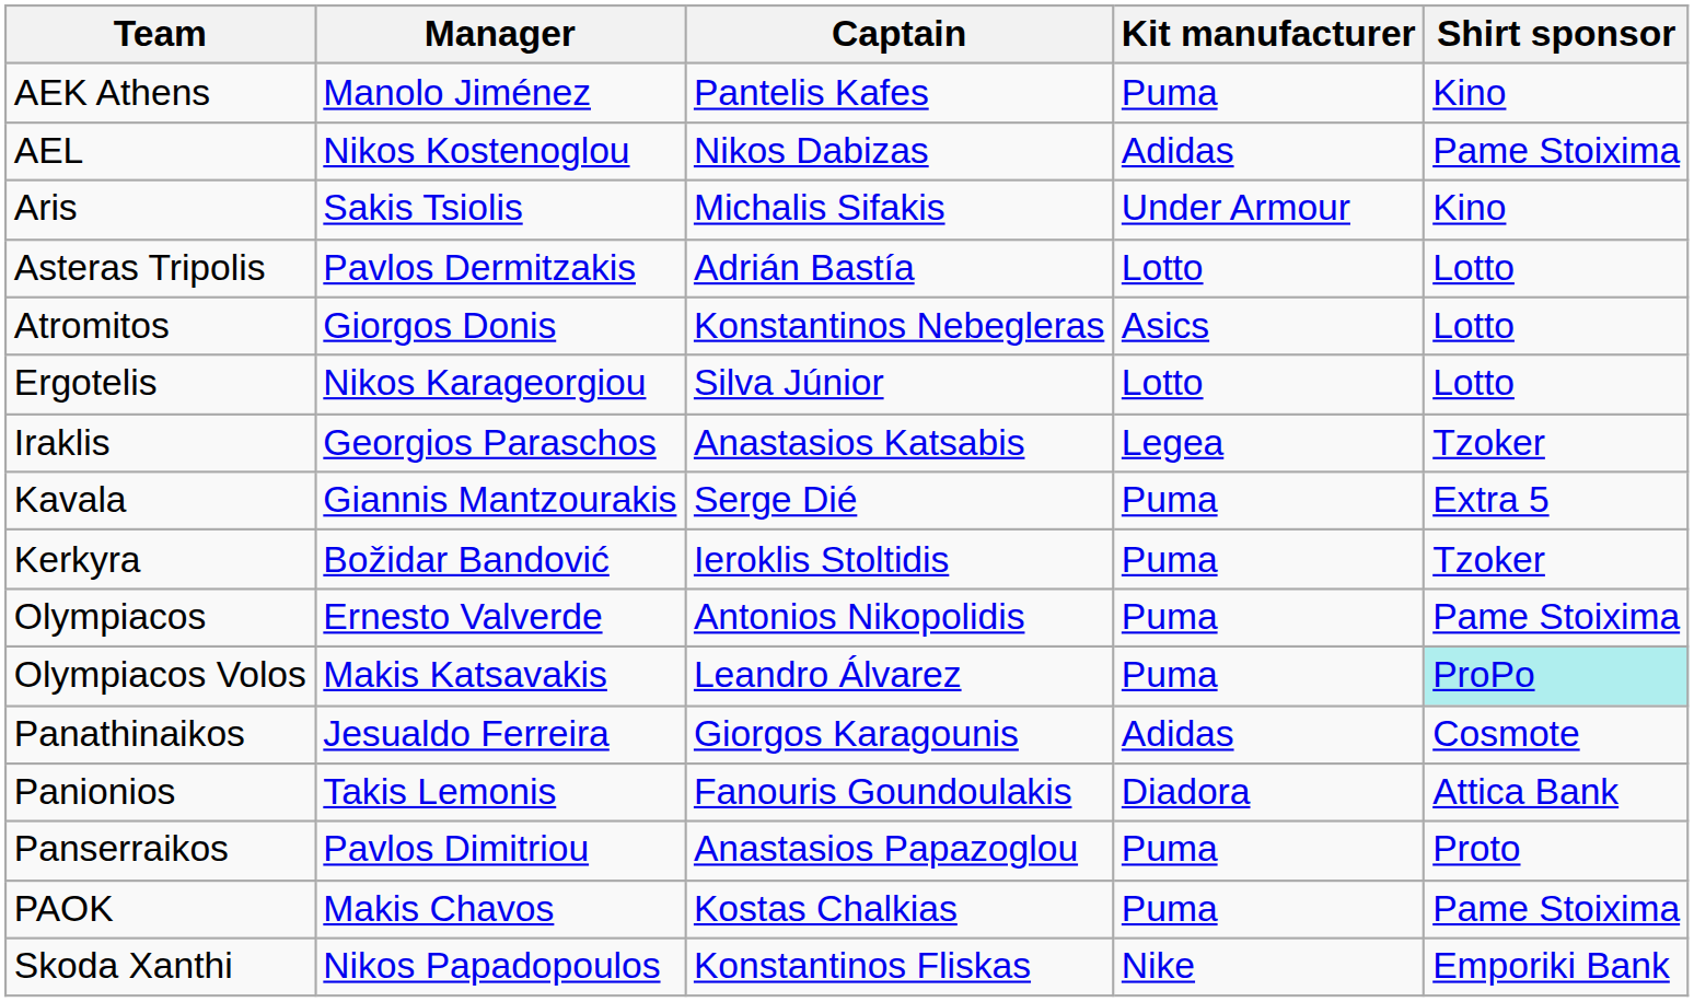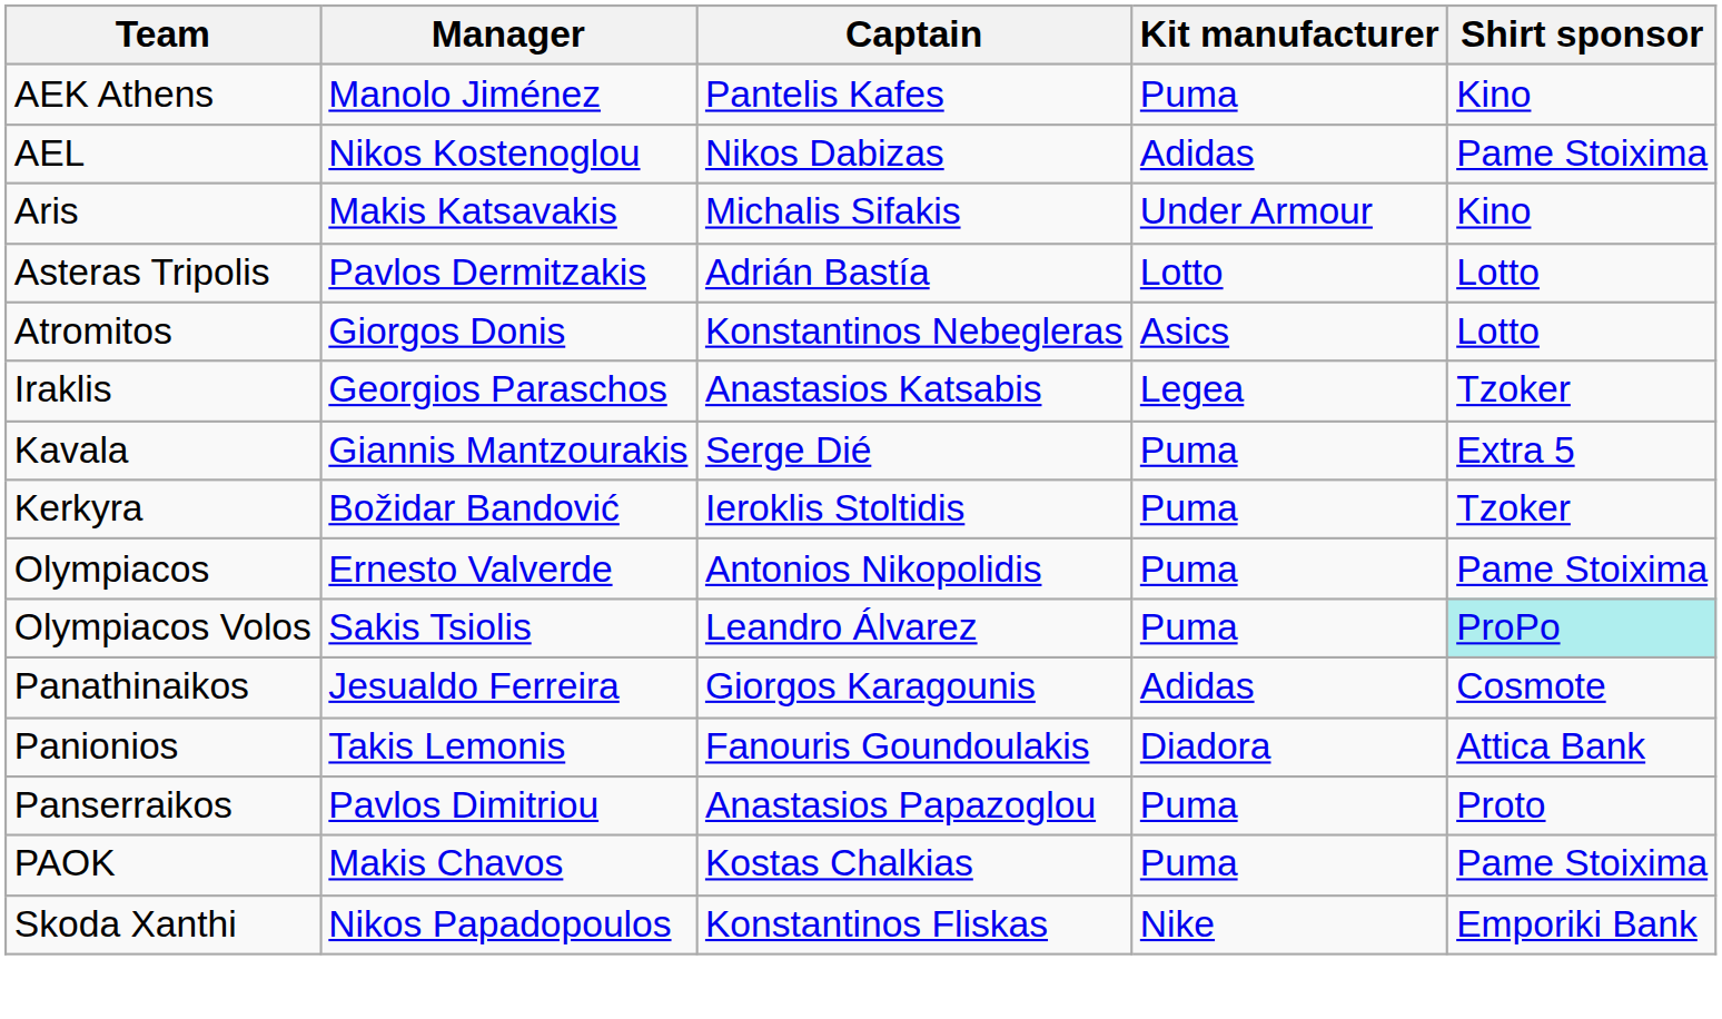 <table class="wikitable sortable">
 <tr>
 <th>Team</th>
 <th>Manager</th>
 <th>Captain</th>
 <th>Kit manufacturer</th>
 <th>Shirt sponsor</th>
 </tr>
 <tr>
 <td>AEK Athens</td>
 <td> <a href='#'>Manolo Jiménez</a></td>
 <td> <a href='#'>Pantelis Kafes</a></td>
 <td><a href='#'>Puma</a></td>
 <td><a href='#'>Κino</a></td>
 </tr>
 <tr>
 <td>AEL</td>
 <td> <a href='#'>Nikos Kostenoglou</a></td>
 <td> <a href='#'>Nikos Dabizas</a></td>
 <td><a href='#'>Adidas</a></td>
 <td><a href='#'>Pame Stoixima</a></td>
 </tr>
 <tr>
 <td>Aris</td>
-<td> <a href='#'>Sakis Tsiolis</a></td>
+<td> <a href='#'>Makis Katsavakis</a></td>
 <td> <a href='#'>Michalis Sifakis</a></td>
 <td><a href='#'>Under Armour</a></td>
 <td><a href='#'>Κino</a></td>
 </tr>
 <tr>
 <td>Asteras Tripolis</td>
 <td> <a href='#'>Pavlos Dermitzakis</a></td>
 <td> <a href='#'>Adrián Bastía</a></td>
 <td><a href='#'>Lotto</a></td>
 <td><a href='#'>Lotto</a></td>
 </tr>
 <tr>
 <td>Atromitos</td>
 <td> <a href='#'>Giorgos Donis</a></td>
 <td> <a href='#'>Konstantinos Nebegleras</a></td>
 <td><a href='#'>Asics</a></td>
-<td><a href='#'>Lotto</a></td>
-</tr>
-<tr>
-<td>Ergotelis</td>
-<td> <a href='#'>Nikos Karageorgiou</a></td>
-<td> <a href='#'>Silva Júnior</a></td>
-<td><a href='#'>Lotto</a></td>
 <td><a href='#'>Lotto</a></td>
 </tr>
 <tr>
 <td>Iraklis</td>
 <td> <a href='#'>Georgios Paraschos</a></td>
 <td> <a href='#'>Anastasios Katsabis</a></td>
 <td><a href='#'>Legea</a></td>
 <td><a href='#'>Tzoker</a></td>
 </tr>
 <tr>
 <td>Kavala</td>
 <td> <a href='#'>Giannis Mantzourakis</a></td>
 <td> <a href='#'>Serge Dié</a></td>
 <td><a href='#'>Puma</a></td>
 <td><a href='#'>Extra 5</a></td>
 </tr>
 <tr>
 <td>Kerkyra</td>
 <td> <a href='#'>Božidar Bandović</a></td>
 <td> <a href='#'>Ieroklis Stoltidis</a></td>
 <td><a href='#'>Puma</a></td>
 <td><a href='#'>Tzoker</a></td>
 </tr>
 <tr>
 <td>Olympiacos</td>
 <td> <a href='#'>Ernesto Valverde</a></td>
 <td> <a href='#'>Antonios Nikopolidis</a></td>
 <td><a href='#'>Puma</a></td>
 <td><a href='#'>Pame Stoixima</a></td>
 </tr>
 <tr>
 <td>Olympiacos Volos</td>
-<td> <a href='#'>Makis Katsavakis</a></td>
+<td> <a href='#'>Sakis Tsiolis</a></td>
 <td> <a href='#'>Leandro Álvarez</a></td>
 <td><a href='#'>Puma</a></td>
 <td style="background: paleturquoise;"><a href='#'>ProPo</a></td>
 </tr>
 <tr>
 <td>Panathinaikos</td>
 <td> <a href='#'>Jesualdo Ferreira</a></td>
 <td> <a href='#'>Giorgos Karagounis</a></td>
 <td><a href='#'>Adidas</a></td>
 <td><a href='#'>Cosmote</a></td>
 </tr>
 <tr>
 <td>Panionios</td>
 <td> <a href='#'>Takis Lemonis</a></td>
 <td> <a href='#'>Fanouris Goundoulakis</a></td>
 <td><a href='#'>Diadora</a></td>
 <td><a href='#'>Attica Bank</a></td>
 </tr>
 <tr>
 <td>Panserraikos</td>
 <td> <a href='#'>Pavlos Dimitriou</a></td>
 <td> <a href='#'>Anastasios Papazoglou</a></td>
 <td><a href='#'>Puma</a></td>
 <td><a href='#'>Proto</a></td>
 </tr>
 <tr>
 <td>PAOK</td>
 <td> <a href='#'>Makis Chavos</a></td>
 <td> <a href='#'>Kostas Chalkias</a></td>
 <td><a href='#'>Puma</a></td>
 <td><a href='#'>Pame Stoixima</a></td>
 </tr>
 <tr>
 <td>Skoda Xanthi</td>
 <td> <a href='#'>Nikos Papadopoulos</a></td>
 <td> <a href='#'>Konstantinos Fliskas</a></td>
 <td><a href='#'>Nike</a></td>
 <td><a href='#'>Emporiki Bank</a></td>
 </tr>
 </table>
